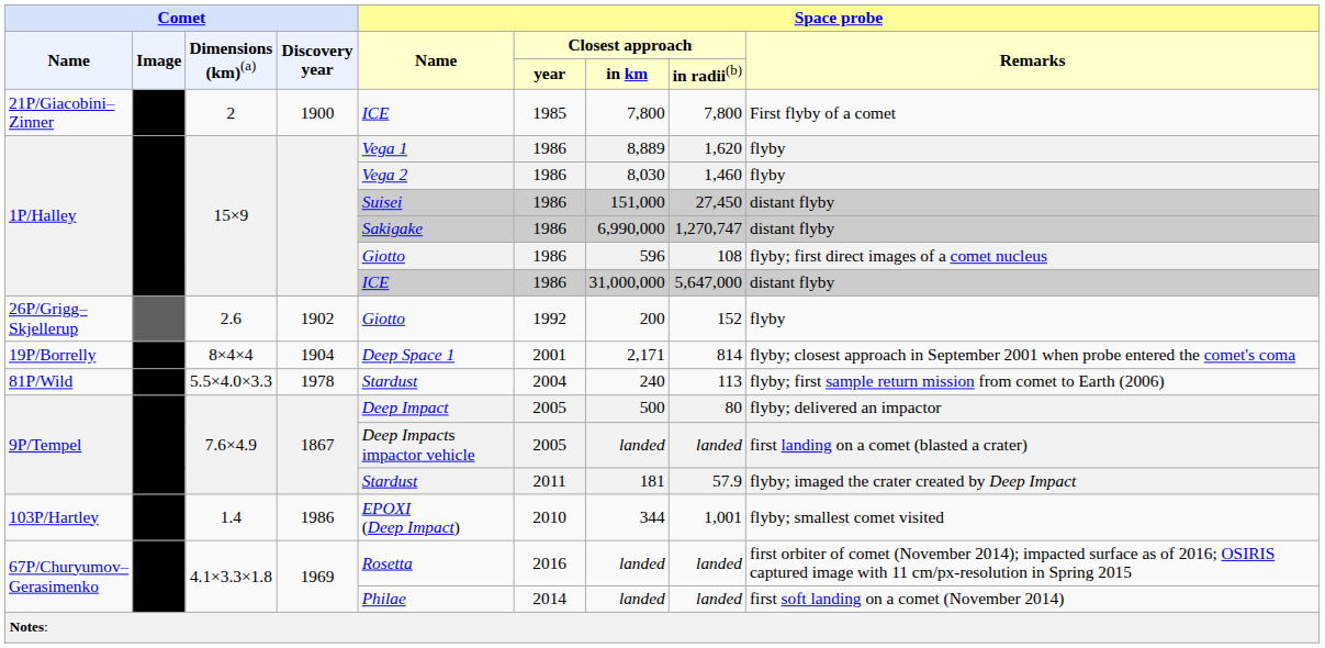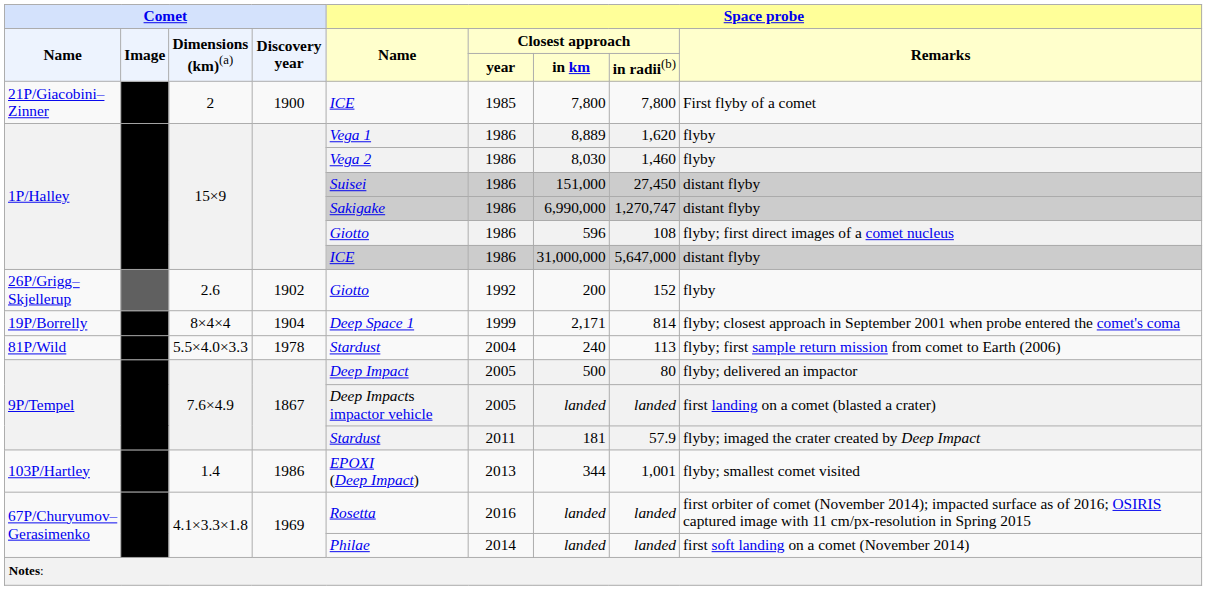 <table class="wikitable sortable">
 <tr>
 <th colspan=4 style="background-color:#D4E2FC;"><a href='#'>Comet</a></th>
 <th colspan=5 style="background-color:#FFFF99;"><a href='#'>Space probe</a></th>
 </tr>
 <tr>
 <th rowspan=2 style="background-color:#edf3fe;" width=110>Name</th>
 <th rowspan=2 style="background-color:#edf3fe;" class="unsortable">Image</th>
 <th rowspan=2 style="background-color:#edf3fe; font-weight: normal;"><strong> Dimensions<br>(km)</strong><sup>(a)</sup></th>
 <th rowspan=2 style="background-color:#edf3fe;" width=70>Discovery<br>year</th>
 <th rowspan=2 style="background-color:#ffffcc;">Name</th>
 <th colspan=3 style="background-color:#ffffcc;">Closest approach</th>
 <th rowspan=2 style="background-color:#ffffcc;" class="unsortable">Remarks</th>
 </tr>
 <tr>
 <th width=60 style="background-color:#ffffcc;">year</th>
 <th width=60 style="background-color:#ffffcc;">in <a href='#'>km</a></th>
 <th width=60 style="background-color:#ffffcc; font-weight: normal;"><strong>in radii</strong><sup>(b)</sup></th>
 </tr>
 <tr>
 <td><a href='#'>21P/Giacobini–Zinner</a></td>
 <td bgcolor=black></td>
 <td align=center>2</td>
 <td align=center>1900</td>
 <td><em><a href='#'>ICE</a></em></td>
 <td align=center>1985</td>
 <td align=right>7,800</td>
 <td align=right>7,800</td>
 <td>First flyby of a comet</td>
 </tr>
 <tr style="background-color: #f2f2f2;">
 <td rowspan="6"><a href='#'>1P/Halley</a></td>
 <td rowspan="6" bgcolor=black></td>
 <td rowspan="6" align="center">15×9</td>
 <td rowspan="6" align="center"></td>
 <td><em><a href='#'>Vega 1</a></em></td>
 <td align=center>1986</td>
 <td align=right>8,889</td>
 <td align=right>1,620</td>
 <td>flyby</td>
 </tr>
 <tr style="background-color: #f2f2f2;">
 <td><em><a href='#'>Vega 2</a></em></td>
 <td align=center>1986</td>
 <td align=right>8,030</td>
 <td align=right>1,460</td>
 <td>flyby</td>
 </tr>
 <tr style="background-color:#cccccc;">
 <td><em><a href='#'>Suisei</a></em></td>
 <td align=center>1986</td>
 <td align=right>151,000</td>
 <td align=right>27,450</td>
 <td>distant flyby</td>
 </tr>
 <tr style="background-color:#cccccc;">
 <td><em><a href='#'>Sakigake</a></em></td>
 <td align=center>1986</td>
 <td align=right>6,990,000</td>
 <td align=right>1,270,747</td>
 <td>distant flyby</td>
 </tr>
 <tr style="background-color: #f2f2f2;">
 <td><em><a href='#'>Giotto</a></em></td>
 <td align=center>1986</td>
 <td align=right>596</td>
 <td align=right>108</td>
 <td>flyby; first direct images of a <a href='#'>comet nucleus</a></td>
 </tr>
 <tr style="background-color:#cccccc;">
 <td><a href='#'><em>ICE</em></a></td>
 <td align=center>1986</td>
 <td align=right>31,000,000</td>
 <td align=right>5,647,000</td>
 <td>distant flyby</td>
 </tr>
 <tr>
 <td><a href='#'>26P/Grigg–Skjellerup</a></td>
 <td bgcolor=#606060></td>
 <td align=center>2.6</td>
 <td align=center>1902</td>
 <td><em><a href='#'>Giotto</a></em></td>
 <td align=center>1992</td>
 <td align=right>200</td>
 <td align=right>152</td>
 <td>flyby</td>
 </tr>
 <tr>
 <td><a href='#'>19P/Borrelly</a></td>
 <td bgcolor=black></td>
 <td align=center>8×4×4</td>
 <td align=center>1904</td>
 <td><em><a href='#'>Deep Space 1</a></em></td>
-<td align=center>2001</td>
+<td align=center>1999</td>
 <td align=right>2,171</td>
 <td align=right>814</td>
 <td>flyby; closest approach in September 2001 when probe entered the <a href='#'>comet's coma</a></td>
 </tr>
 <tr>
 <td><a href='#'>81P/Wild</a></td>
 <td bgcolor=black></td>
 <td align=center>5.5×4.0×3.3</td>
 <td align=center>1978</td>
 <td><em><a href='#'>Stardust</a></em></td>
 <td align=center>2004</td>
 <td align=right>240</td>
 <td align=right>113</td>
 <td>flyby; first <a href='#'>sample return mission</a> from comet to Earth (2006)</td>
 </tr>
 <tr style="background-color: #f2f2f2;">
 <td rowspan=3><a href='#'>9P/Tempel</a></td>
 <td rowspan=3 bgcolor=black></td>
 <td rowspan=3 align=center>7.6×4.9</td>
 <td rowspan=3 align=center>1867</td>
 <td><em><a href='#'>Deep Impact</a></em></td>
 <td align=center>2005</td>
 <td align=right>500</td>
 <td align=right>80</td>
 <td>flyby; delivered an impactor</td>
 </tr>
 <tr style="background-color: #f2f2f2;">
 <td><em>Deep Impact</em>s <a href='#'>impactor vehicle</a></td>
 <td align=center>2005</td>
 <td align=right><em>landed</em></td>
 <td align=right><em>landed</em></td>
 <td>first <a href='#'>landing</a> on a comet (blasted a crater)</td>
 </tr>
 <tr style="background-color: #f2f2f2;">
 <td><em><a href='#'>Stardust</a></em></td>
 <td align=center>2011</td>
 <td align=right>181</td>
 <td align=right>57.9</td>
 <td>flyby; imaged the crater created by <em>Deep Impact</em></td>
 </tr>
 <tr>
 <td><a href='#'>103P/Hartley</a></td>
 <td bgcolor=black></td>
 <td align=center>1.4</td>
 <td align=center>1986</td>
 <td><em><a href='#'>EPOXI</a></em><br>(<em><a href='#'>Deep Impact</a></em>)</td>
-<td align=center>2010</td>
+<td align=center>2013</td>
 <td align=right>344</td>
 <td align=right>1,001</td>
 <td>flyby; smallest comet visited</td>
 </tr>
 <tr>
 <td rowspan=2><a href='#'>67P/Churyumov–Gerasimenko</a></td>
 <td rowspan=2 bgcolor=black></td>
 <td rowspan=2 align=center>4.1×3.3×1.8</td>
 <td rowspan=2 align=center>1969</td>
 <td><em><a href='#'>Rosetta</a></em></td>
 <td align=center>2016</td>
 <td align=right><em>landed</em></td>
 <td align=right><em>landed</em></td>
 <td>first orbiter of comet (November 2014); impacted surface as of 2016; <a href='#'>OSIRIS</a> captured image with 11 cm/px-resolution in Spring 2015</td>
 </tr>
 <tr>
 <td><em><a href='#'>Philae</a></em><br></td>
 <td align=center>2014</td>
 <td align=right><em>landed</em></td>
 <td align=right><em>landed</em></td>
 <td>first <a href='#'>soft landing</a> on a comet (November 2014)</td>
 </tr>
 <tr>
 <th colspan=9 style="font-weight: normal; font-size: 0.85em; text-align: left; padding: 6px 4px;"><strong>Notes</strong>:<br></th>
 </tr>
 </table>
